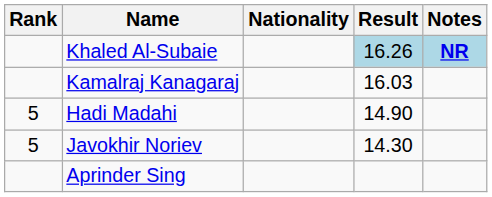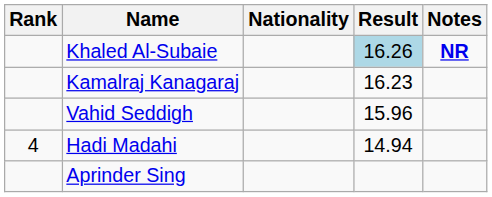 <table class="wikitable sortable" style="text-align:center">
 <tr>
 <th>Rank</th>
 <th>Name</th>
 <th>Nationality</th>
 <th>Result</th>
 <th>Notes</th>
 </tr>
 <tr>
 <td></td>
 <td align=left><a href='#'>Khaled Al-Subaie</a></td>
 <td align=left></td>
 <td style="background: lightblue;">16.26</td>
-<td style="background: lightblue;"><strong><a href='#'>NR</a></strong></td>
+<td><strong><a href='#'>NR</a></strong></td>
 </tr>
 <tr>
 <td></td>
 <td align=left><a href='#'>Kamalraj Kanagaraj</a></td>
 <td align=left></td>
-<td>16.03</td>
+<td>16.23</td>
 <td></td>
 </tr>
 <tr>
-<td>5</td>
-<td align=left><a href='#'>Hadi Madahi</a></td>
+<td></td>
+<td align=left><a href='#'>Vahid Seddigh</a></td>
 <td align=left></td>
-<td>14.90</td>
+<td>15.96</td>
 <td></td>
 </tr>
 <tr>
-<td>5</td>
-<td align=left><a href='#'>Javokhir Noriev</a></td>
+<td>4</td>
+<td align=left><a href='#'>Hadi Madahi</a></td>
 <td align=left></td>
-<td>14.30</td>
+<td>14.94</td>
 <td></td>
 </tr>
 <tr>
 <td></td>
 <td align=left><a href='#'>Aprinder Sing</a></td>
 <td align=left></td>
 <td></td>
 <td></td>
 </tr>
 </table>
